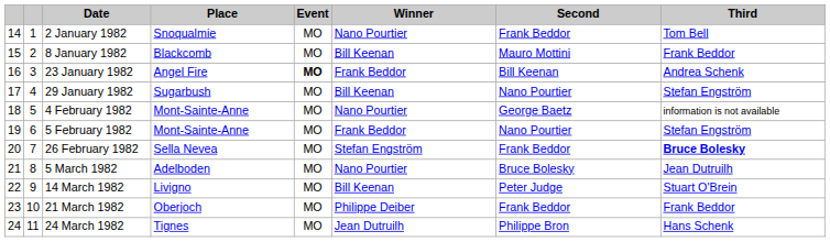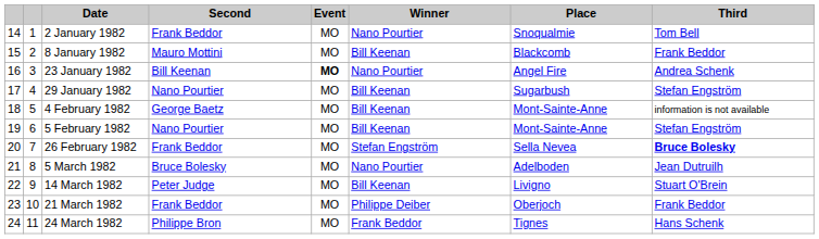 <table class="wikitable plainrowheaders" style="background:#fff; font-size:86%; line-height:16px; border:grey solid 1px; border-collapse:collapse;">
 <tr style="background:#ccc; text-align:center;">
 <th scope="col" style="background:#ccc; width=20 px;"></th>
 <th scope="col" style="background:#ccc; width=30 px;"></th>
 <th scope="col" style="background:#ccc; width:120px;">Date</th>
-<th scope="col" style="background:#ccc; width:160px;">Place</th>
+<th scope="col" style="background:#ccc; width:185px;">Second</th>
 <th scope="col" style="background:#ccc; width:15px;">Event</th>
 <th scope="col" style="background:#ccc; width:185px;">Winner</th>
-<th scope="col" style="background:#ccc; width:185px;">Second</th>
+<th scope="col" style="background:#ccc; width:160px;">Place</th>
 <th scope="col" style="background:#ccc; width:185px;">Third</th>
 </tr>
 <tr>
 <td align=center>14</td>
 <td align=center>1</td>
 <td>2 January 1982</td>
-<td> <a href='#'>Snoqualmie</a></td>
+<td> <a href='#'>Frank Beddor</a></td>
 <td align=center>MO</td>
 <td> <a href='#'>Nano Pourtier</a></td>
-<td> <a href='#'>Frank Beddor</a></td>
+<td> <a href='#'>Snoqualmie</a></td>
 <td> <a href='#'>Tom Bell</a></td>
 </tr>
 <tr>
 <td align=center>15</td>
 <td align=center>2</td>
 <td>8 January 1982</td>
-<td> <a href='#'>Blackcomb</a></td>
+<td> <a href='#'>Mauro Mottini</a></td>
 <td align=center>MO</td>
 <td> <a href='#'>Bill Keenan</a></td>
-<td> <a href='#'>Mauro Mottini</a></td>
+<td> <a href='#'>Blackcomb</a></td>
 <td> <a href='#'>Frank Beddor</a></td>
 </tr>
 <tr>
 <td align=center>16</td>
 <td align=center>3</td>
 <td>23 January 1982</td>
+<td> <a href='#'>Bill Keenan</a></td>
+<td align=center><strong>MO</strong></td>
+<td> <a href='#'>Nano Pourtier</a></td>
 <td> <a href='#'>Angel Fire</a></td>
-<td align=center><strong>MO</strong></td>
-<td> <a href='#'>Frank Beddor</a></td>
-<td> <a href='#'>Bill Keenan</a></td>
 <td> <a href='#'>Andrea Schenk</a></td>
 </tr>
 <tr>
 <td align=center>17</td>
 <td align=center>4</td>
 <td>29 January 1982</td>
-<td> <a href='#'>Sugarbush</a></td>
+<td> <a href='#'>Nano Pourtier</a></td>
 <td align=center>MO</td>
 <td> <a href='#'>Bill Keenan</a></td>
-<td> <a href='#'>Nano Pourtier</a></td>
+<td> <a href='#'>Sugarbush</a></td>
 <td> <a href='#'>Stefan Engström</a></td>
 </tr>
 <tr>
 <td align=center>18</td>
 <td align=center>5</td>
 <td>4 February 1982</td>
+<td> <a href='#'>George Baetz</a></td>
+<td align=center>MO</td>
+<td> <a href='#'>Bill Keenan</a></td>
 <td> <a href='#'>Mont-Sainte-Anne</a></td>
-<td align=center>MO</td>
-<td> <a href='#'>Nano Pourtier</a></td>
-<td> <a href='#'>George Baetz</a></td>
 <td> <small>information is not available</small></td>
 </tr>
 <tr>
 <td align=center>19</td>
 <td align=center>6</td>
 <td>5 February 1982</td>
+<td> <a href='#'>Nano Pourtier</a></td>
+<td align=center>MO</td>
+<td> <a href='#'>Bill Keenan</a></td>
 <td> <a href='#'>Mont-Sainte-Anne</a></td>
-<td align=center>MO</td>
-<td> <a href='#'>Frank Beddor</a></td>
-<td> <a href='#'>Nano Pourtier</a></td>
 <td> <a href='#'>Stefan Engström</a></td>
 </tr>
 <tr>
 <td align=center>20</td>
 <td align=center>7</td>
 <td>26 February 1982</td>
-<td> <a href='#'>Sella Nevea</a></td>
+<td> <a href='#'>Frank Beddor</a></td>
 <td align=center>MO</td>
 <td> <a href='#'>Stefan Engström</a></td>
-<td> <a href='#'>Frank Beddor</a></td>
+<td> <a href='#'>Sella Nevea</a></td>
 <td><strong> <a href='#'>Bruce Bolesky</a></strong></td>
 </tr>
 <tr>
 <td align=center>21</td>
 <td align=center>8</td>
 <td>5 March 1982</td>
-<td> <a href='#'>Adelboden</a></td>
+<td> <a href='#'>Bruce Bolesky</a></td>
 <td align=center>MO</td>
 <td> <a href='#'>Nano Pourtier</a></td>
-<td> <a href='#'>Bruce Bolesky</a></td>
+<td> <a href='#'>Adelboden</a></td>
 <td> <a href='#'>Jean Dutruilh</a></td>
 </tr>
 <tr>
 <td align=center>22</td>
 <td align=center>9</td>
 <td>14 March 1982</td>
-<td> <a href='#'>Livigno</a></td>
+<td> <a href='#'>Peter Judge</a></td>
 <td align=center>MO</td>
 <td> <a href='#'>Bill Keenan</a></td>
-<td> <a href='#'>Peter Judge</a></td>
+<td> <a href='#'>Livigno</a></td>
 <td> <a href='#'>Stuart O'Brein</a></td>
 </tr>
 <tr>
 <td align=center>23</td>
 <td align=center>10</td>
 <td>21 March 1982</td>
-<td> <a href='#'>Oberjoch</a></td>
+<td> <a href='#'>Frank Beddor</a></td>
 <td align=center>MO</td>
 <td> <a href='#'>Philippe Deiber</a></td>
-<td> <a href='#'>Frank Beddor</a></td>
+<td> <a href='#'>Oberjoch</a></td>
 <td> <a href='#'>Frank Beddor</a></td>
 </tr>
 <tr>
 <td align=center>24</td>
 <td align=center>11</td>
 <td>24 March 1982</td>
+<td> <a href='#'>Philippe Bron</a></td>
+<td align=center>MO</td>
+<td> <a href='#'>Frank Beddor</a></td>
 <td> <a href='#'>Tignes</a></td>
-<td align=center>MO</td>
-<td> <a href='#'>Jean Dutruilh</a></td>
-<td> <a href='#'>Philippe Bron</a></td>
 <td> <a href='#'>Hans Schenk</a></td>
 </tr>
 </table>
